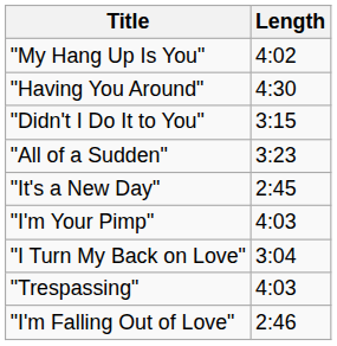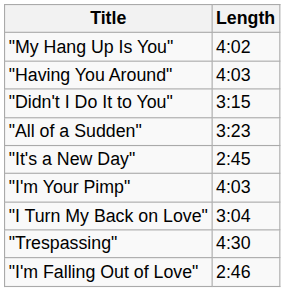 <table class="wikitable">
 <tr>
 <th>Title</th>
 <th>Length</th>
 </tr>
 <tr>
 <td>"My Hang Up Is You"</td>
 <td>4:02</td>
 </tr>
 <tr>
 <td>"Having You Around"</td>
-<td>4:30</td>
+<td>4:03</td>
 </tr>
 <tr>
 <td>"Didn't I Do It to You"</td>
 <td>3:15</td>
 </tr>
 <tr>
 <td>"All of a Sudden"</td>
 <td>3:23</td>
 </tr>
 <tr>
 <td>"It's a New Day"</td>
 <td>2:45</td>
 </tr>
 <tr>
 <td>"I'm Your Pimp"</td>
 <td>4:03</td>
 </tr>
 <tr>
 <td>"I Turn My Back on Love"</td>
 <td>3:04</td>
 </tr>
 <tr>
 <td>"Trespassing"</td>
-<td>4:03</td>
+<td>4:30</td>
 </tr>
 <tr>
 <td>"I'm Falling Out of Love"</td>
 <td>2:46</td>
 </tr>
 </table>
